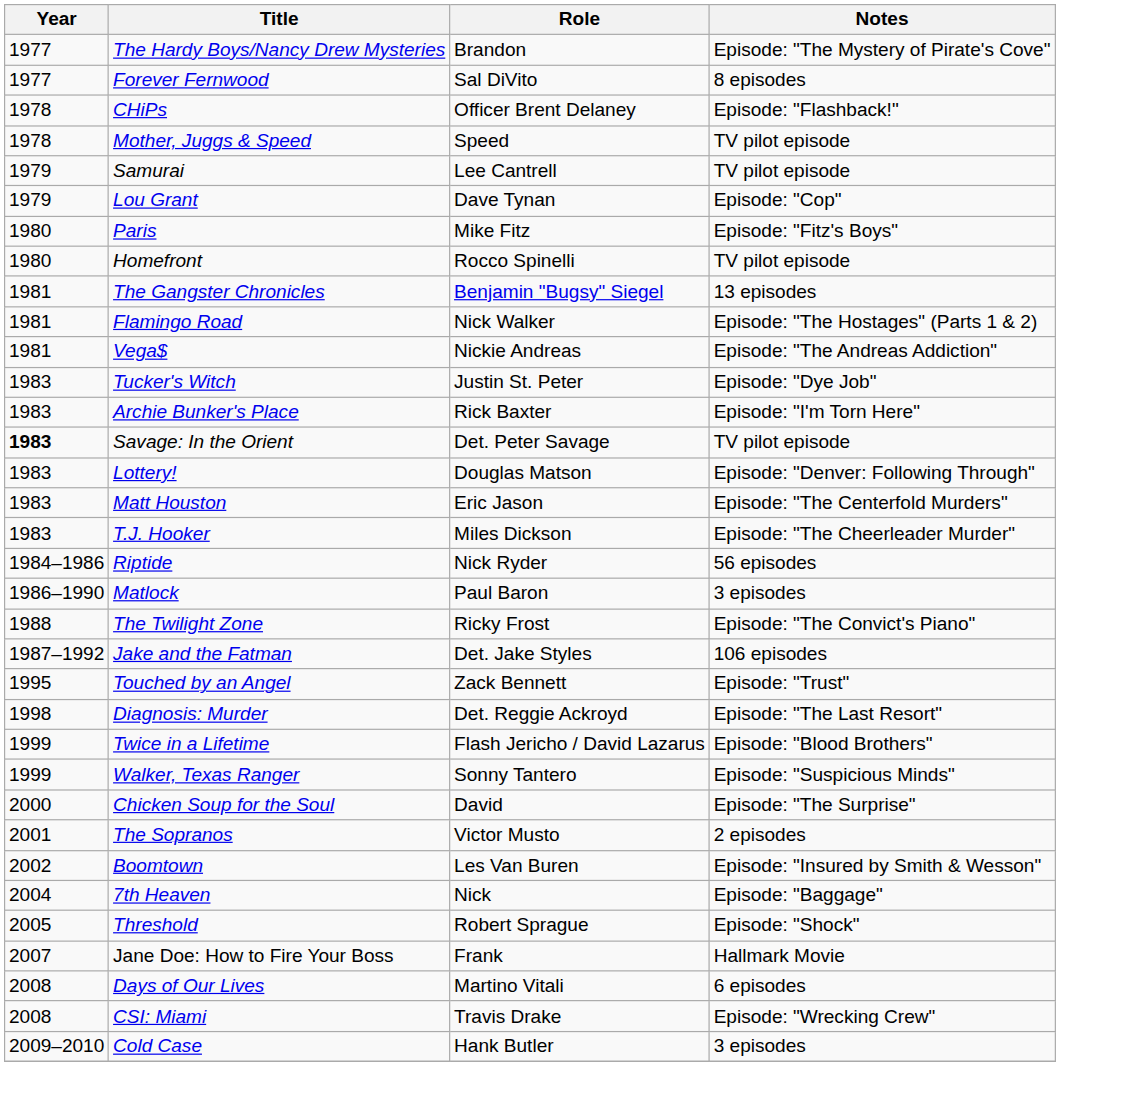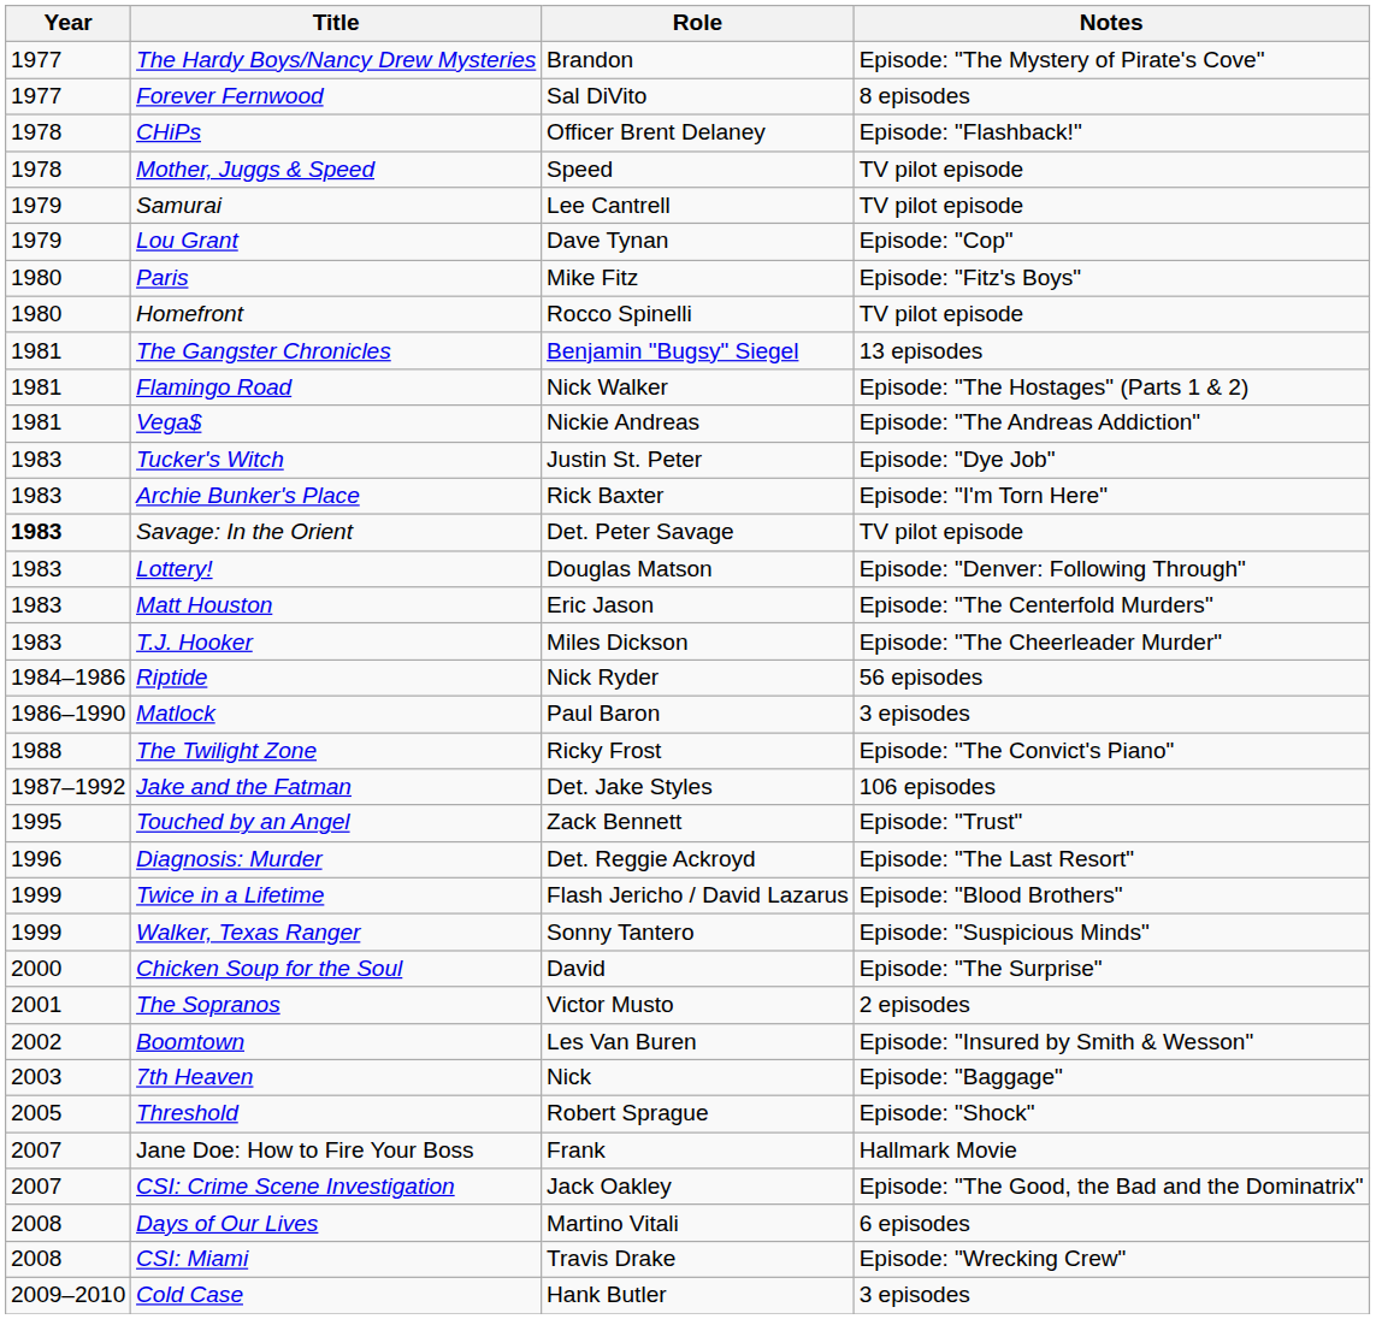 <table class="wikitable sortable">
 <tr>
 <th>Year</th>
 <th>Title</th>
 <th>Role</th>
 <th>Notes</th>
 </tr>
 <tr>
 <td>1977</td>
 <td><em><a href='#'>The Hardy Boys/Nancy Drew Mysteries</a></em></td>
 <td>Brandon</td>
 <td>Episode: "The Mystery of Pirate's Cove"</td>
 </tr>
 <tr>
 <td>1977</td>
 <td><em><a href='#'>Forever Fernwood</a></em></td>
 <td>Sal DiVito</td>
 <td>8 episodes</td>
 </tr>
 <tr>
 <td>1978</td>
 <td><em><a href='#'>CHiPs</a></em></td>
 <td>Officer Brent Delaney</td>
 <td>Episode: "Flashback!"</td>
 </tr>
 <tr>
 <td>1978</td>
 <td><em><a href='#'>Mother, Juggs & Speed</a></em></td>
 <td>Speed</td>
 <td>TV pilot episode</td>
 </tr>
 <tr>
 <td>1979</td>
 <td><em>Samurai</em></td>
 <td>Lee Cantrell</td>
 <td>TV pilot episode</td>
 </tr>
 <tr>
 <td>1979</td>
 <td><em><a href='#'>Lou Grant</a></em></td>
 <td>Dave Tynan</td>
 <td>Episode: "Cop"</td>
 </tr>
 <tr>
 <td>1980</td>
 <td><em><a href='#'>Paris</a></em></td>
 <td>Mike Fitz</td>
 <td>Episode: "Fitz's Boys"</td>
 </tr>
 <tr>
 <td>1980</td>
 <td><em>Homefront</em></td>
 <td>Rocco Spinelli</td>
 <td>TV pilot episode</td>
 </tr>
 <tr>
 <td>1981</td>
 <td><em><a href='#'>The Gangster Chronicles</a></em></td>
 <td><a href='#'>Benjamin "Bugsy" Siegel</a></td>
 <td>13 episodes</td>
 </tr>
 <tr>
 <td>1981</td>
 <td><em><a href='#'>Flamingo Road</a></em></td>
 <td>Nick Walker</td>
 <td>Episode: "The Hostages" (Parts 1 & 2)</td>
 </tr>
 <tr>
 <td>1981</td>
 <td><em><a href='#'>Vega$</a></em></td>
 <td>Nickie Andreas</td>
 <td>Episode: "The Andreas Addiction"</td>
 </tr>
 <tr>
 <td>1983</td>
 <td><em><a href='#'>Tucker's Witch</a></em></td>
 <td>Justin St. Peter</td>
 <td>Episode: "Dye Job"</td>
 </tr>
 <tr>
 <td>1983</td>
 <td><em><a href='#'>Archie Bunker's Place</a></em></td>
 <td>Rick Baxter</td>
 <td>Episode: "I'm Torn Here"</td>
 </tr>
 <tr>
 <td><strong>1983</strong></td>
 <td><em>Savage: In the Orient</em></td>
 <td>Det. Peter Savage</td>
 <td>TV pilot episode</td>
 </tr>
 <tr>
 <td>1983</td>
 <td><em><a href='#'>Lottery!</a></em></td>
 <td>Douglas Matson</td>
 <td>Episode: "Denver: Following Through"</td>
 </tr>
 <tr>
 <td>1983</td>
 <td><em><a href='#'>Matt Houston</a></em></td>
 <td>Eric Jason</td>
 <td>Episode: "The Centerfold Murders"</td>
 </tr>
 <tr>
 <td>1983</td>
 <td><em><a href='#'>T.J. Hooker</a></em></td>
 <td>Miles Dickson</td>
 <td>Episode: "The Cheerleader Murder"</td>
 </tr>
 <tr>
 <td>1984–1986</td>
 <td><em><a href='#'>Riptide</a></em></td>
 <td>Nick Ryder</td>
 <td>56 episodes</td>
 </tr>
 <tr>
 <td>1986–1990</td>
 <td><em><a href='#'>Matlock</a></em></td>
 <td>Paul Baron</td>
 <td>3 episodes</td>
 </tr>
 <tr>
 <td>1988</td>
 <td><em><a href='#'>The Twilight Zone</a></em></td>
 <td>Ricky Frost</td>
 <td>Episode: "The Convict's Piano"</td>
 </tr>
 <tr>
 <td>1987–1992</td>
 <td><em><a href='#'>Jake and the Fatman</a></em></td>
 <td>Det. Jake Styles</td>
 <td>106 episodes</td>
 </tr>
 <tr>
 <td>1995</td>
 <td><em><a href='#'>Touched by an Angel</a></em></td>
 <td>Zack Bennett</td>
 <td>Episode: "Trust"</td>
 </tr>
 <tr>
-<td>1998</td>
+<td>1996</td>
 <td><em><a href='#'>Diagnosis: Murder</a></em></td>
 <td>Det. Reggie Ackroyd</td>
 <td>Episode: "The Last Resort"</td>
 </tr>
 <tr>
 <td>1999</td>
 <td><em><a href='#'>Twice in a Lifetime</a></em></td>
 <td>Flash Jericho / David Lazarus</td>
 <td>Episode: "Blood Brothers"</td>
 </tr>
 <tr>
 <td>1999</td>
 <td><em><a href='#'>Walker, Texas Ranger</a></em></td>
 <td>Sonny Tantero</td>
 <td>Episode: "Suspicious Minds"</td>
 </tr>
 <tr>
 <td>2000</td>
 <td><em><a href='#'>Chicken Soup for the Soul</a></em></td>
 <td>David</td>
 <td>Episode: "The Surprise"</td>
 </tr>
 <tr>
 <td>2001</td>
 <td><em><a href='#'>The Sopranos</a></em></td>
 <td>Victor Musto</td>
 <td>2 episodes</td>
 </tr>
 <tr>
 <td>2002</td>
 <td><em><a href='#'>Boomtown</a></em></td>
 <td>Les Van Buren</td>
 <td>Episode: "Insured by Smith & Wesson"</td>
 </tr>
 <tr>
-<td>2004</td>
+<td>2003</td>
 <td><em><a href='#'>7th Heaven</a></em></td>
 <td>Nick</td>
 <td>Episode: "Baggage"</td>
 </tr>
 <tr>
 <td>2005</td>
 <td><em><a href='#'>Threshold</a></em></td>
 <td>Robert Sprague</td>
 <td>Episode: "Shock"</td>
 </tr>
 <tr>
 <td>2007</td>
 <td>Jane Doe: How to Fire Your Boss</td>
 <td>Frank</td>
 <td>Hallmark Movie</td>
+</tr>
+<tr>
+<td>2007</td>
+<td><em><a href='#'>CSI: Crime Scene Investigation</a></em></td>
+<td>Jack Oakley</td>
+<td>Episode: "The Good, the Bad and the Dominatrix"</td>
 </tr>
 <tr>
 <td>2008</td>
 <td><em><a href='#'>Days of Our Lives</a></em></td>
 <td>Martino Vitali</td>
 <td>6 episodes</td>
 </tr>
 <tr>
 <td>2008</td>
 <td><em><a href='#'>CSI: Miami</a></em></td>
 <td>Travis Drake</td>
 <td>Episode: "Wrecking Crew"</td>
 </tr>
 <tr>
 <td>2009–2010</td>
 <td><em><a href='#'>Cold Case</a></em></td>
 <td>Hank Butler</td>
 <td>3 episodes</td>
 </tr>
 <tr>
 </tr>
 </table>
